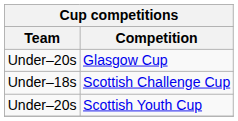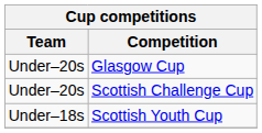 <table class="wikitable">
 <tr>
 <th colspan=3>Cup competitions</th>
 </tr>
 <tr>
 <th scope="col">Team</th>
 <th scope="col">Competition</th>
 </tr>
 <tr>
 <td>Under–20s</td>
 <td><a href='#'>Glasgow Cup</a></td>
 </tr>
 <tr>
-<td>Under–18s</td>
+<td>Under–20s</td>
 <td><a href='#'>Scottish Challenge Cup</a></td>
 </tr>
 <tr>
-<td>Under–20s</td>
+<td>Under–18s</td>
 <td><a href='#'>Scottish Youth Cup</a></td>
 </tr>
 <tr>
 </tr>
 </table>
